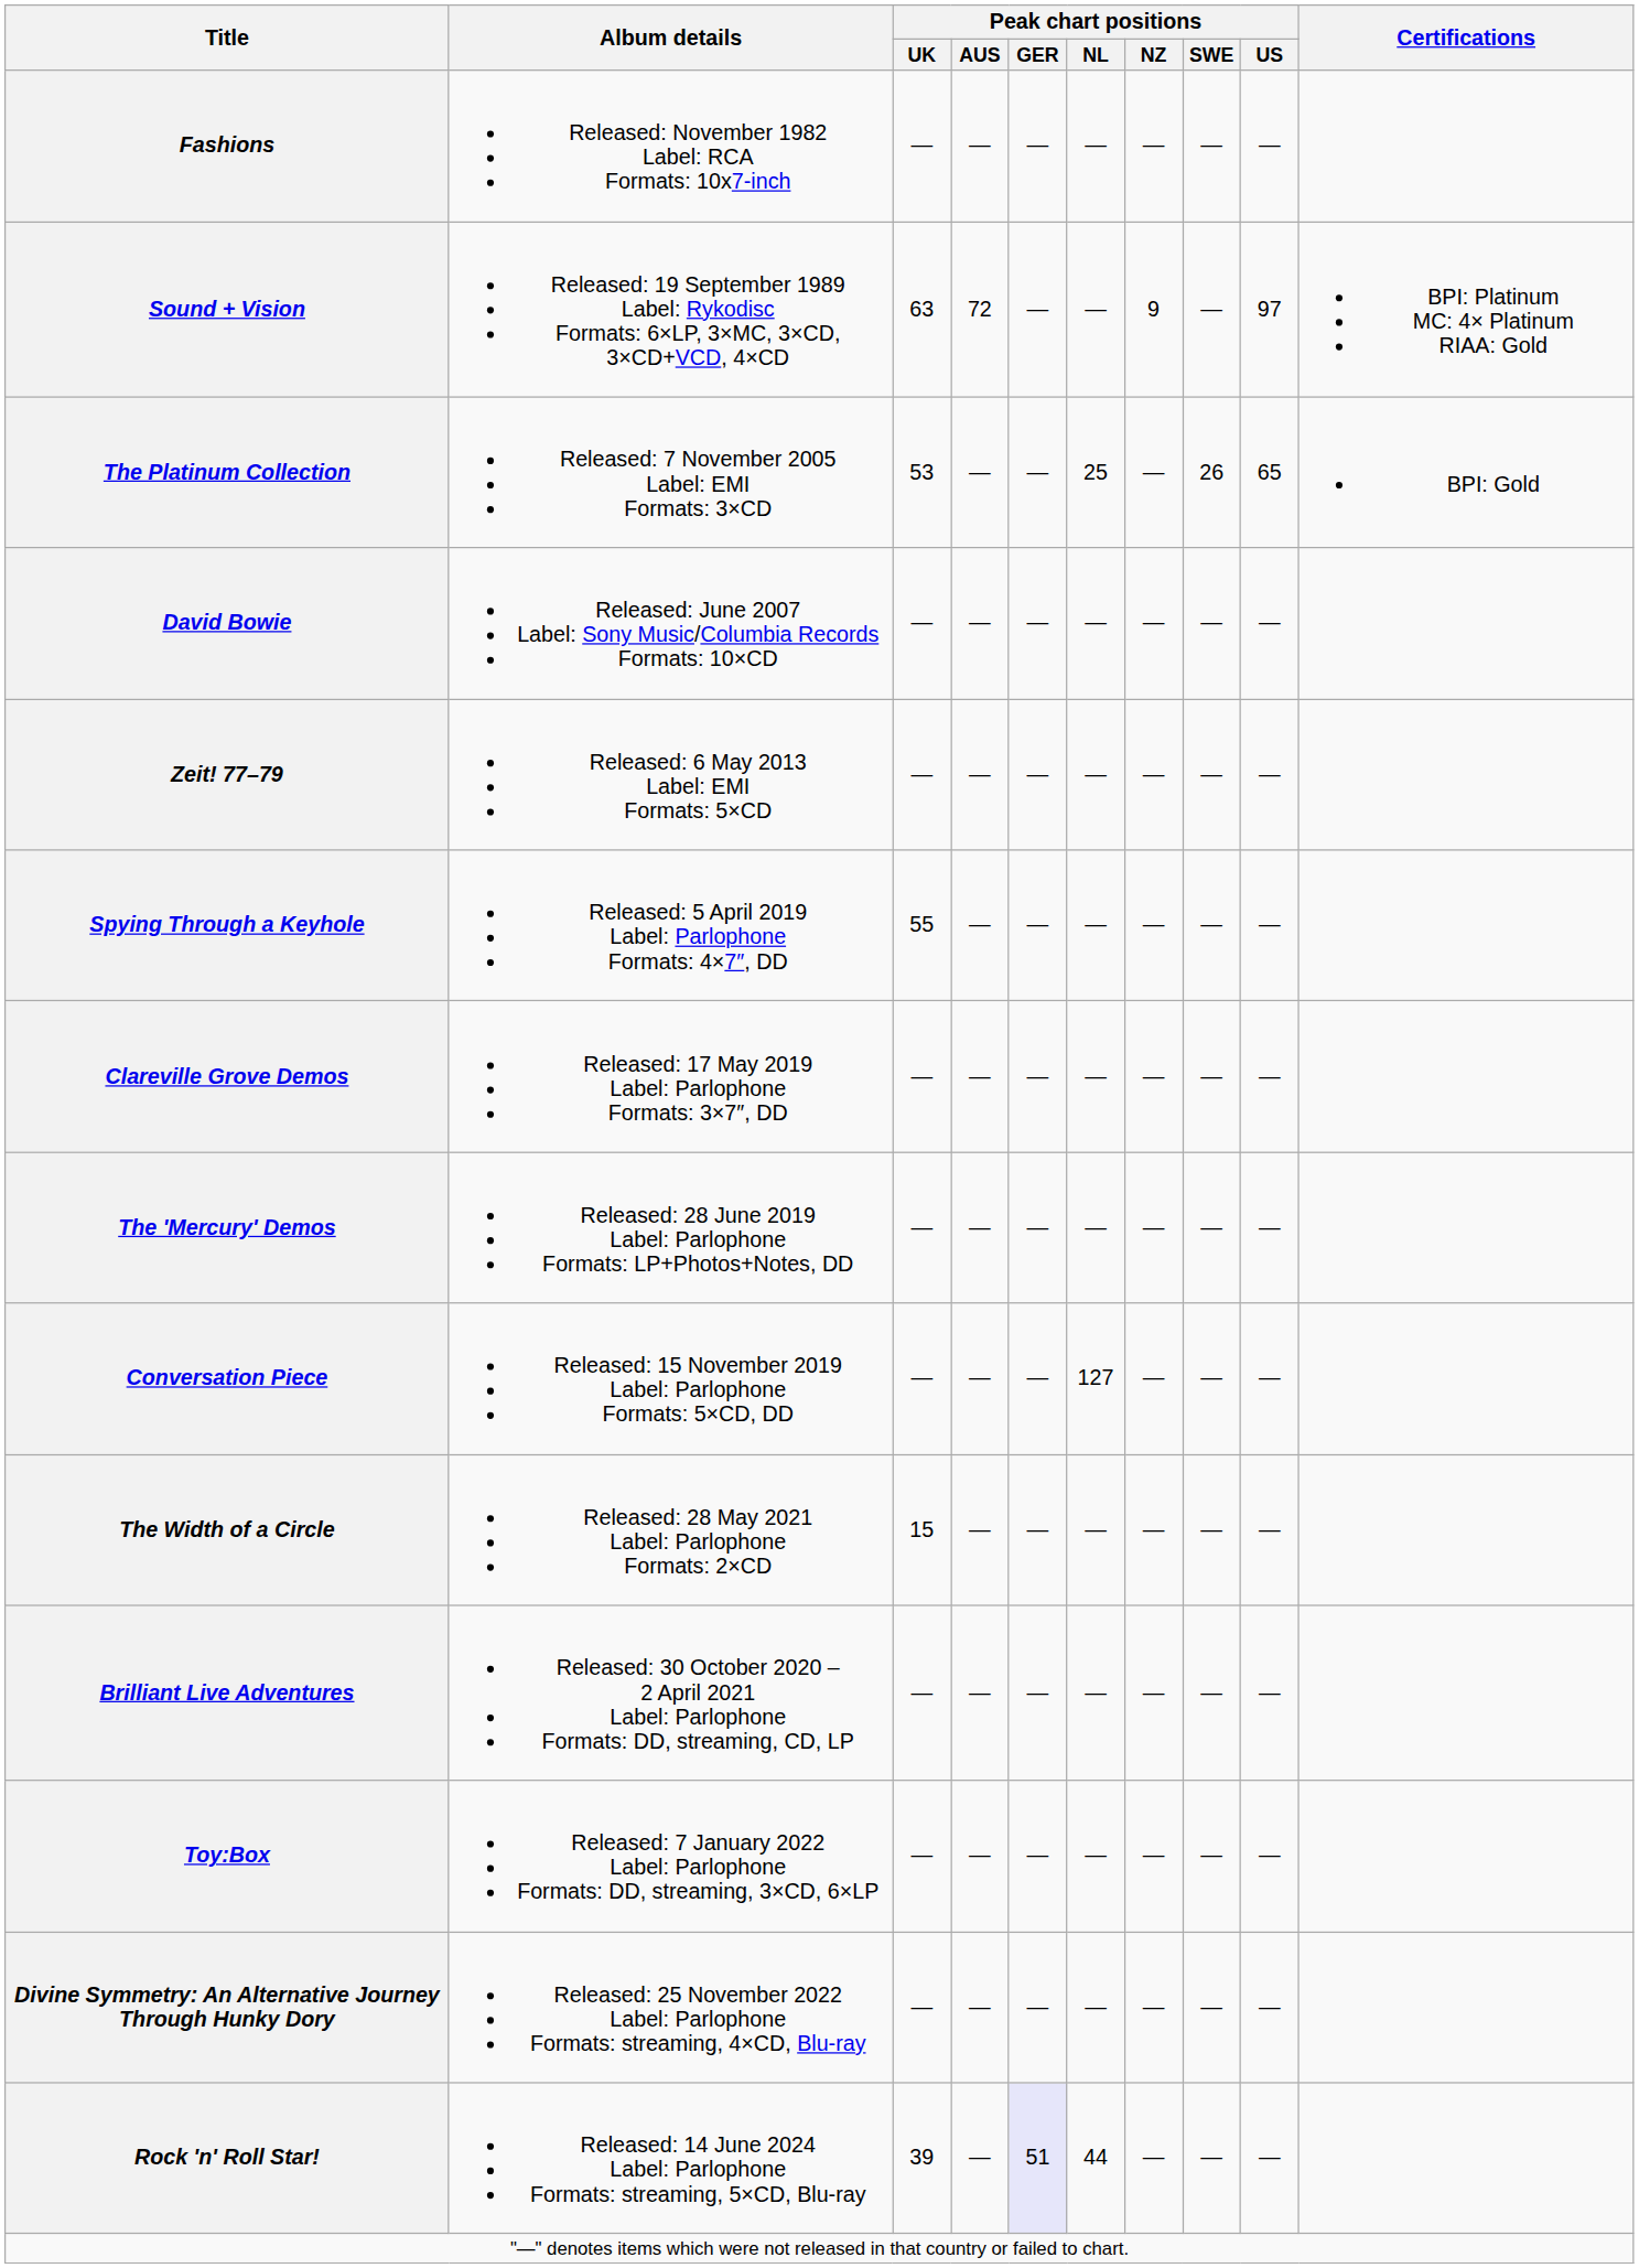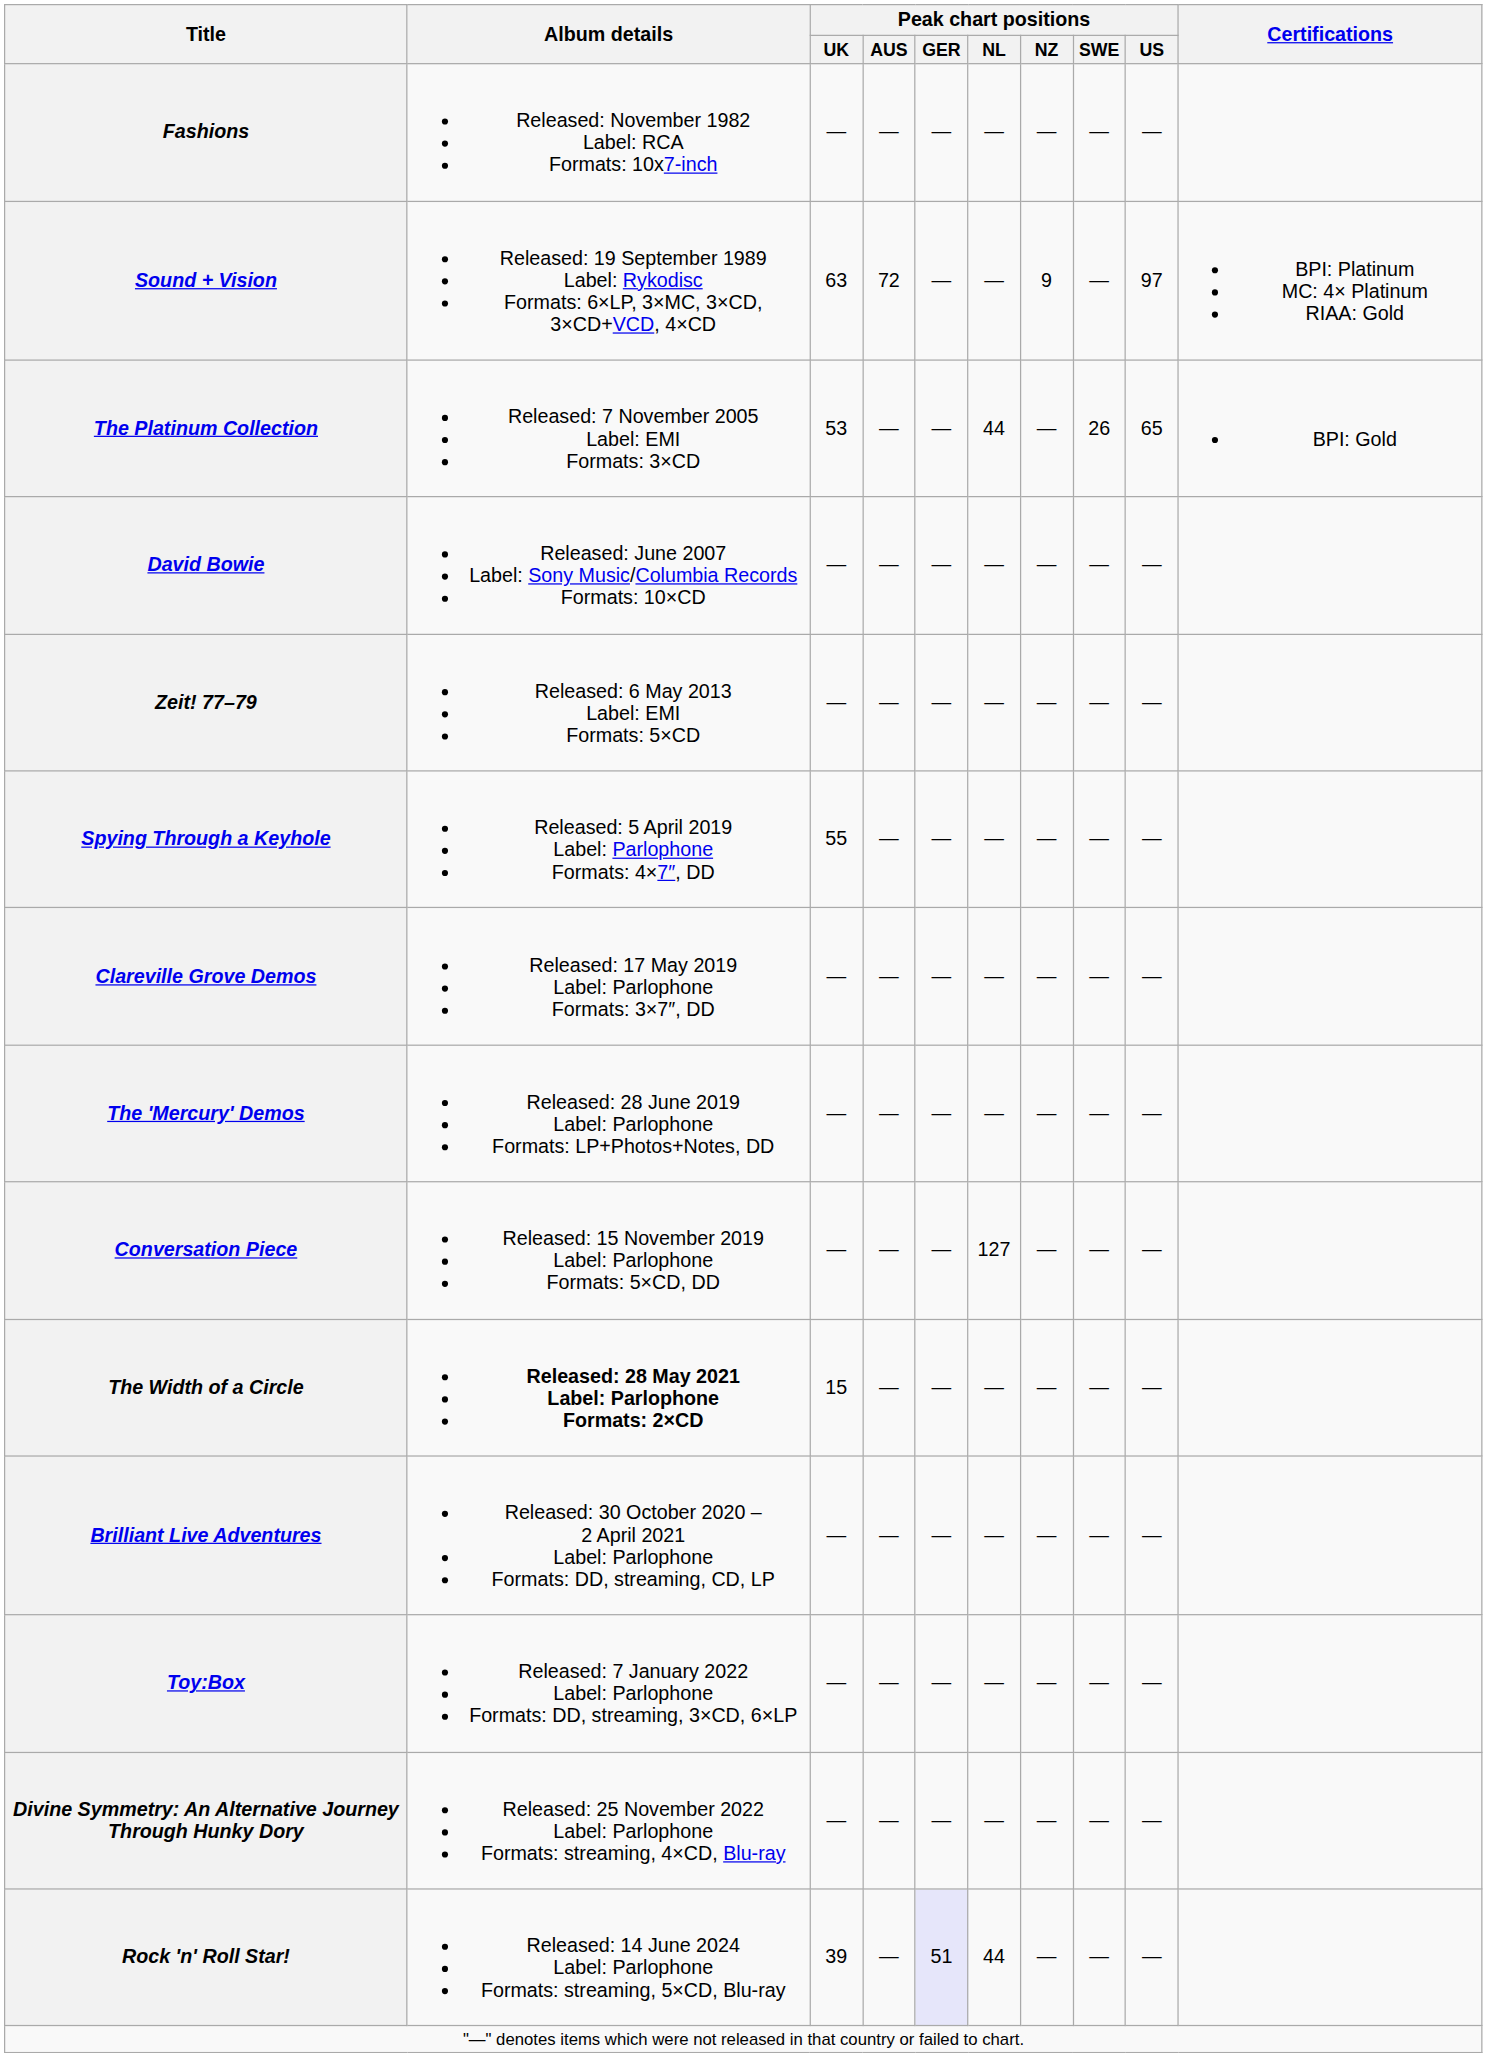 <table class="wikitable plainrowheaders" style="text-align:center;">
 <tr>
 <th scope="col" rowspan="2" style="width:20em;">Title</th>
 <th scope="col" rowspan="2" style="width:20em;">Album details</th>
 <th scope="col" colspan="7">Peak chart positions</th>
 <th scope="col" rowspan="2" style="width:15em;"><a href='#'>Certifications</a></th>
 </tr>
 <tr>
 <th scope="col" style="width:2.5em;font-size:90%;">UK<br></th>
 <th scope="col" style="width:2.5em;font-size:90%;">AUS<br></th>
 <th scope="col" style="width:2.5em;font-size:90%;">GER<br></th>
 <th scope="col" style="width:2.5em;font-size:90%;">NL<br></th>
 <th scope="col" style="width:2.5em;font-size:90%;">NZ<br></th>
 <th scope="col" style="width:2.5em;font-size:90%;">SWE<br></th>
 <th scope="col" style="width:2.5em;font-size:90%;">US<br></th>
 </tr>
 <tr>
 <th scope="row"><em>Fashions</em></th>
 <td><br><ul><li>Released: November 1982</li><li>Label: RCA</li><li>Formats: 10x<a href='#'>7-inch</a></li></ul></td>
 <td>—</td>
 <td>—</td>
 <td>—</td>
 <td>—</td>
 <td>—</td>
 <td>—</td>
 <td>—</td>
 <td></td>
 </tr>
 <tr>
 <th scope="row"><em><a href='#'>Sound + Vision</a></em></th>
 <td><br><ul><li>Released: 19 September 1989</li><li>Label: <a href='#'>Rykodisc</a></li><li>Formats: 6×LP, 3×MC, 3×CD, 3×CD+<a href='#'>VCD</a>, 4×CD</li></ul></td>
 <td>63<br></td>
 <td>72</td>
 <td>—</td>
 <td>—</td>
 <td>9</td>
 <td>—</td>
 <td>97</td>
 <td><br><ul><li>BPI: Platinum</li><li>MC: 4× Platinum</li><li>RIAA: Gold</li></ul></td>
 </tr>
 <tr>
 <th scope="row"><em><a href='#'>The Platinum Collection</a></em></th>
 <td><br><ul><li>Released: 7 November 2005</li><li>Label: EMI</li><li>Formats: 3×CD</li></ul></td>
 <td>53</td>
 <td>—</td>
 <td>—</td>
-<td>25</td>
+<td>44</td>
 <td>—</td>
 <td>26</td>
 <td>65</td>
 <td><br><ul><li>BPI: Gold</li></ul></td>
 </tr>
 <tr>
 <th scope="row"><em><a href='#'>David Bowie</a></em></th>
 <td><br><ul><li>Released: June 2007</li><li>Label: <a href='#'>Sony Music</a>/<a href='#'>Columbia Records</a></li><li>Formats: 10×CD</li></ul></td>
 <td>—</td>
 <td>—</td>
 <td>—</td>
 <td>—</td>
 <td>—</td>
 <td>—</td>
 <td>—</td>
 <td></td>
 </tr>
 <tr>
 <th scope="row"><em>Zeit! 77–79</em></th>
 <td><br><ul><li>Released: 6 May 2013</li><li>Label: EMI</li><li>Formats: 5×CD</li></ul></td>
 <td>—</td>
 <td>—</td>
 <td>—</td>
 <td>—</td>
 <td>—</td>
 <td>—</td>
 <td>—</td>
 <td></td>
 </tr>
 <tr>
 <th scope="row"><em><a href='#'>Spying Through a Keyhole</a></em></th>
 <td><br><ul><li>Released: 5 April 2019</li><li>Label: <a href='#'>Parlophone</a></li><li>Formats: 4×<a href='#'>7″</a>, DD</li></ul></td>
 <td>55</td>
 <td>—</td>
 <td>—</td>
 <td>—</td>
 <td>—</td>
 <td>—</td>
 <td>—</td>
 <td></td>
 </tr>
 <tr>
 <th scope="row"><em><a href='#'>Clareville Grove Demos</a></em></th>
 <td><br><ul><li>Released: 17 May 2019</li><li>Label: Parlophone</li><li>Formats: 3×7″, DD</li></ul></td>
 <td>—</td>
 <td>—</td>
 <td>—</td>
 <td>—</td>
 <td>—</td>
 <td>—</td>
 <td>—</td>
 <td></td>
 </tr>
 <tr>
 <th scope="row"><em><a href='#'>The 'Mercury' Demos</a></em></th>
 <td><br><ul><li>Released: 28 June 2019</li><li>Label: Parlophone</li><li>Formats: LP+Photos+Notes, DD</li></ul></td>
 <td>—</td>
 <td>—</td>
 <td>—</td>
 <td>—</td>
 <td>—</td>
 <td>—</td>
 <td>—</td>
 <td></td>
 </tr>
 <tr>
 <th scope="row"><em><a href='#'>Conversation Piece</a></em></th>
 <td><br><ul><li>Released: 15 November 2019</li><li>Label: Parlophone</li><li>Formats: 5×CD, DD</li></ul></td>
 <td>—</td>
 <td>—</td>
 <td>—</td>
 <td>127<br></td>
 <td>—</td>
 <td>—</td>
 <td>—</td>
 <td></td>
 </tr>
 <tr>
 <th scope="row"><em>The Width of a Circle</em></th>
-<td><br><ul><li>Released: 28 May 2021</li><li>Label: Parlophone</li><li>Formats: 2×CD</li></ul></td>
+<td><strong><br><ul><li>Released: 28 May 2021</li><li>Label: Parlophone</li><li>Formats: 2×CD</li></ul></strong></td>
 <td>15</td>
 <td>—</td>
 <td>—</td>
 <td>—</td>
 <td>—</td>
 <td>—</td>
 <td>—</td>
 <td></td>
 </tr>
 <tr>
 <th scope="row"><em><a href='#'>Brilliant Live Adventures</a></em></th>
 <td><br><ul><li>Released: 30 October 2020 – <br>2 April 2021</li><li>Label: Parlophone</li><li>Formats: DD, streaming, CD, LP</li></ul></td>
 <td>—</td>
 <td>—</td>
 <td>—</td>
 <td>—</td>
 <td>—</td>
 <td>—</td>
 <td>—</td>
 <td></td>
 </tr>
 <tr>
 <th scope="row"><em><a href='#'>Toy:Box</a></em></th>
 <td><br><ul><li>Released: 7 January 2022</li><li>Label: Parlophone</li><li>Formats: DD, streaming, 3×CD, 6×LP</li></ul></td>
 <td>—</td>
 <td>—</td>
 <td>—</td>
 <td>—</td>
 <td>—</td>
 <td>—</td>
 <td>—</td>
 <td></td>
 </tr>
 <tr>
 <th scope="row"><em>Divine Symmetry: An Alternative Journey Through Hunky Dory</em></th>
 <td><br><ul><li>Released: 25 November 2022</li><li>Label: Parlophone</li><li>Formats: streaming, 4×CD, <a href='#'>Blu-ray</a></li></ul></td>
 <td>—</td>
 <td>—</td>
 <td>—</td>
 <td>—</td>
 <td>—</td>
 <td>—</td>
 <td>—</td>
 <td></td>
 </tr>
 <tr>
 <th scope="row"><em>Rock 'n' Roll Star!</em></th>
 <td><br><ul><li>Released: 14 June 2024</li><li>Label: Parlophone</li><li>Formats: streaming, 5×CD, Blu-ray</li></ul></td>
 <td>39</td>
 <td>—</td>
 <td style="background: lavender;">51</td>
 <td>44</td>
 <td>—</td>
 <td>—</td>
 <td>—</td>
 <td></td>
 </tr>
 <tr>
 <td colspan="11" style="font-size:85%;">"—" denotes items which were not released in that country or failed to chart.</td>
 </tr>
 </table>
